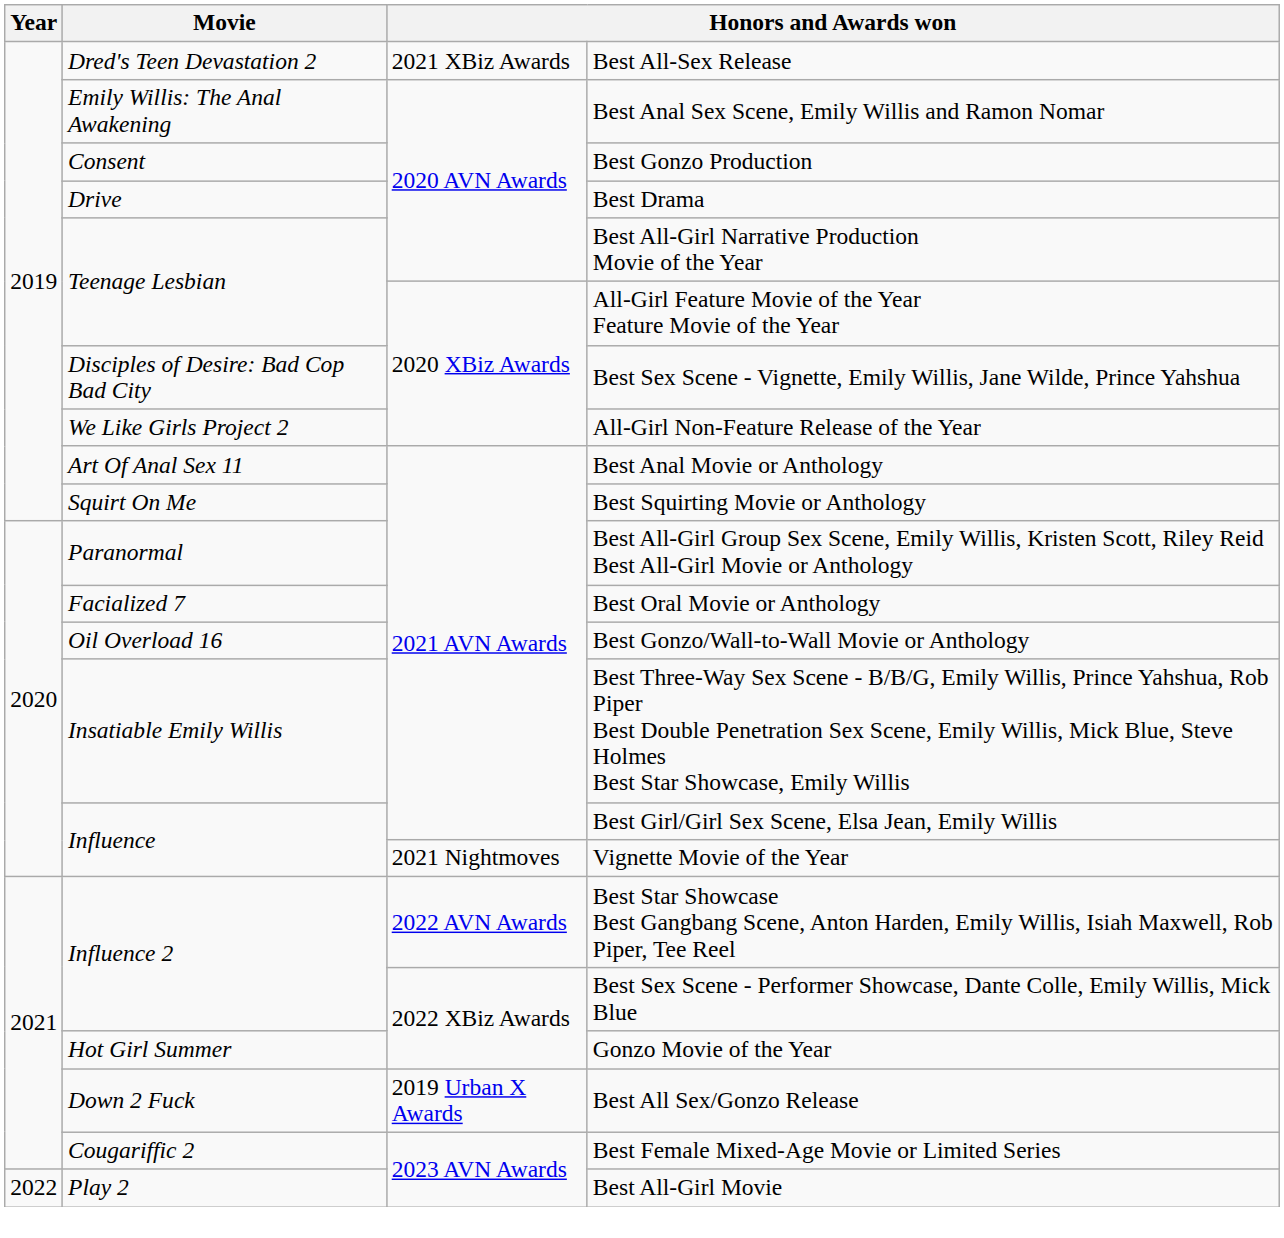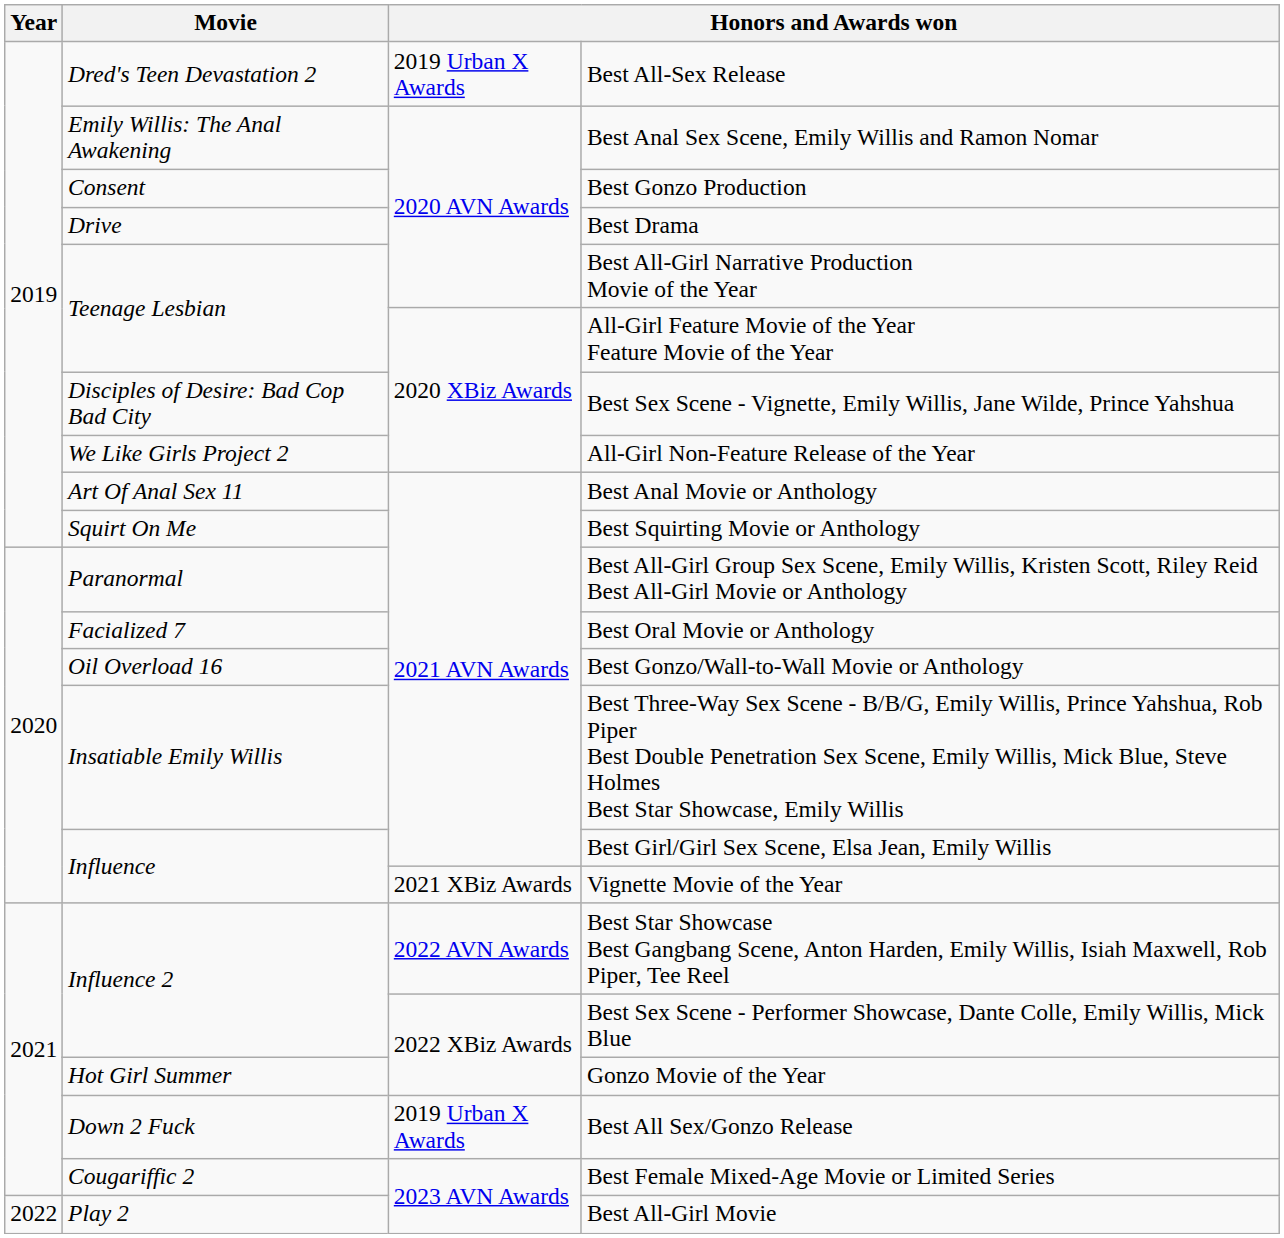 <table class="wikitable">
 <tr>
 <th>Year</th>
 <th>Movie</th>
 <th colspan="2">Honors and Awards won</th>
 </tr>
 <tr>
 <td rowspan="10">2019</td>
 <td><em>Dred's Teen Devastation 2</em></td>
-<td>2021 XBiz Awards</td>
+<td>2019 <a href='#'>Urban X Awards</a></td>
 <td>Best All-Sex Release</td>
 </tr>
 <tr>
 <td><em>Emily Willis: The Anal Awakening</em></td>
 <td rowspan="4"><a href='#'>2020 AVN Awards</a></td>
 <td>Best Anal Sex Scene, Emily Willis and Ramon Nomar</td>
 </tr>
 <tr>
 <td><em>Consent</em></td>
 <td>Best Gonzo Production</td>
 </tr>
 <tr>
 <td><em>Drive</em></td>
 <td>Best Drama</td>
 </tr>
 <tr>
 <td rowspan="2"><em>Teenage Lesbian</em></td>
 <td>Best All-Girl Narrative Production<br>Movie of the Year</td>
 </tr>
 <tr>
 <td rowspan="3">2020 <a href='#'>XBiz Awards</a></td>
 <td>All-Girl Feature Movie of the Year<br>Feature Movie of the Year</td>
 </tr>
 <tr>
 <td><em>Disciples of Desire: Bad Cop Bad City</em></td>
 <td>Best Sex Scene - Vignette, Emily Willis, Jane Wilde, Prince Yahshua</td>
 </tr>
 <tr>
 <td><em>We Like Girls Project 2</em></td>
 <td>All-Girl Non-Feature Release of the Year</td>
 </tr>
 <tr>
 <td><em>Art Of Anal Sex 11</em></td>
 <td rowspan="7"><a href='#'>2021 AVN Awards</a></td>
 <td>Best Anal Movie or Anthology</td>
 </tr>
 <tr>
 <td><em>Squirt On Me</em></td>
 <td>Best Squirting Movie or Anthology</td>
 </tr>
 <tr>
 <td rowspan="6">2020</td>
 <td><em>Paranormal</em> <em></em></td>
 <td>Best All-Girl Group Sex Scene, Emily Willis, Kristen Scott, Riley Reid<br>Best All-Girl Movie or Anthology</td>
 </tr>
 <tr>
 <td><em>Facialized 7</em></td>
 <td>Best Oral Movie or Anthology</td>
 </tr>
 <tr>
 <td><em>Oil Overload 16</em></td>
 <td>Best Gonzo/Wall-to-Wall Movie or Anthology</td>
 </tr>
 <tr>
 <td><em>Insatiable Emily Willis</em></td>
 <td>Best Three-Way Sex Scene - B/B/G, Emily Willis, Prince Yahshua, Rob Piper<br>Best Double Penetration Sex Scene, Emily Willis, Mick Blue, Steve Holmes<br>Best Star Showcase, Emily Willis</td>
 </tr>
 <tr>
 <td rowspan="2"><em>Influence</em></td>
 <td>Best Girl/Girl Sex Scene, Elsa Jean, Emily Willis</td>
 </tr>
 <tr>
-<td>2021 Nightmoves</td>
+<td>2021 XBiz Awards</td>
 <td>Vignette Movie of the Year</td>
 </tr>
 <tr>
 <td rowspan="5">2021</td>
 <td rowspan="2"><em>Influence 2</em></td>
 <td><a href='#'>2022 AVN Awards</a></td>
 <td>Best Star Showcase<br>Best Gangbang Scene, Anton Harden, Emily Willis, Isiah Maxwell, Rob Piper, Tee Reel</td>
 </tr>
 <tr>
 <td rowspan="2">2022 XBiz Awards</td>
 <td>Best Sex Scene - Performer Showcase, Dante Colle, Emily Willis, Mick Blue</td>
 </tr>
 <tr>
 <td><em>Hot Girl Summer</em></td>
 <td>Gonzo Movie of the Year</td>
 </tr>
 <tr>
 <td><em>Down 2 Fuck</em></td>
 <td>2019 <a href='#'>Urban X Awards</a></td>
 <td>Best All Sex/Gonzo Release</td>
 </tr>
 <tr>
 <td><em>Cougariffic 2</em></td>
 <td rowspan="2"><a href='#'>2023 AVN Awards</a></td>
 <td>Best Female Mixed-Age Movie or Limited Series</td>
 </tr>
 <tr>
 <td>2022</td>
 <td><em>Play 2</em></td>
 <td>Best All-Girl Movie</td>
 </tr>
 </table>
